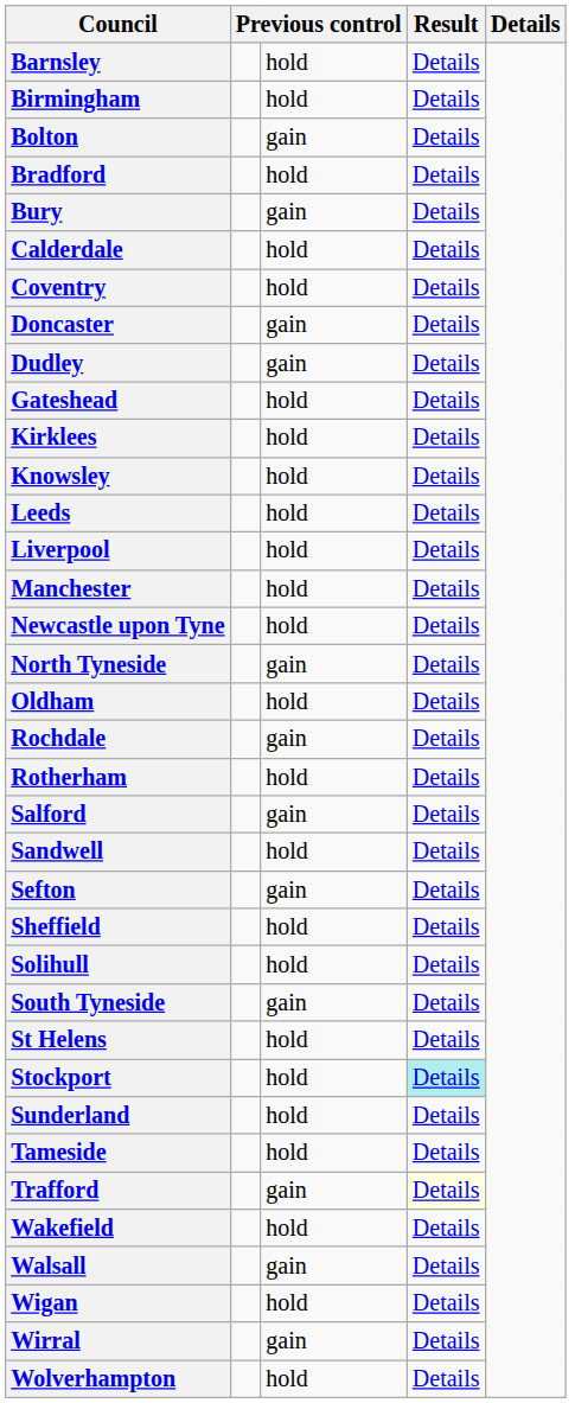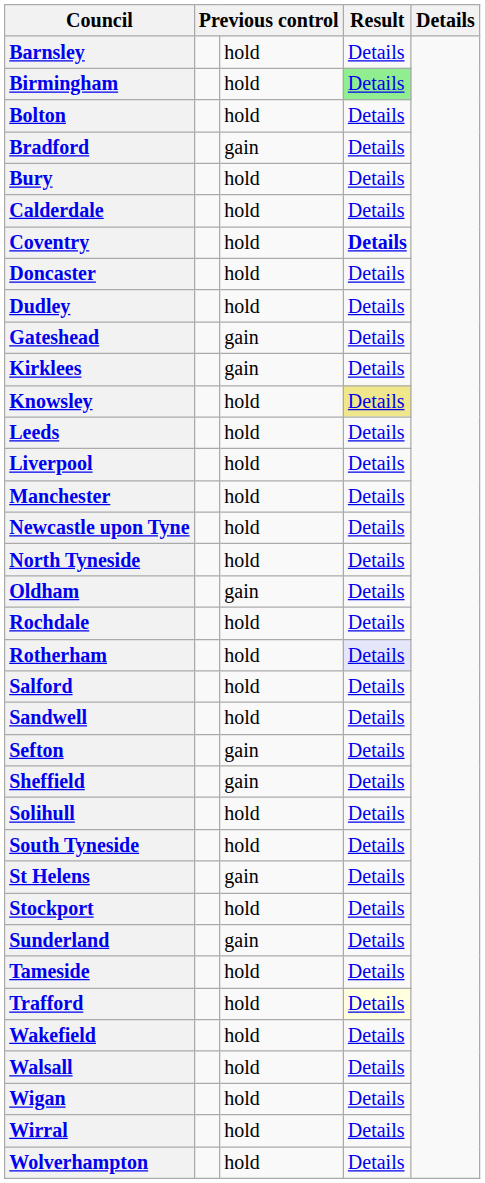 <table class="wikitable sortable" border="1">
 <tr>
 <th scope="col">Council</th>
 <th colspan=2>Previous control</th>
 <th colspan=2>Result</th>
 <th class="unsortable" scope="col">Details</th>
 </tr>
 <tr>
 <th scope="row" style="text-align: left;"><a href='#'>Barnsley</a></th>
 <td></td>
 <td> hold</td>
 <td><a href='#'>Details</a></td>
 </tr>
 <tr>
 <th scope="row" style="text-align: left;"><a href='#'>Birmingham</a></th>
 <td></td>
 <td> hold</td>
+<td style="background: lightgreen;"><a href='#'>Details</a></td>
+</tr>
+<tr>
+<th scope="row" style="text-align: left;"><a href='#'>Bolton</a></th>
+<td></td>
+<td> hold</td>
 <td><a href='#'>Details</a></td>
 </tr>
 <tr>
-<th scope="row" style="text-align: left;"><a href='#'>Bolton</a></th>
+<th scope="row" style="text-align: left;"><a href='#'>Bradford</a></th>
 <td></td>
 <td> gain</td>
 <td><a href='#'>Details</a></td>
 </tr>
 <tr>
-<th scope="row" style="text-align: left;"><a href='#'>Bradford</a></th>
+<th scope="row" style="text-align: left;"><a href='#'>Bury</a></th>
 <td></td>
 <td> hold</td>
-<td><a href='#'>Details</a></td>
-</tr>
-<tr>
-<th scope="row" style="text-align: left;"><a href='#'>Bury</a></th>
-<td></td>
-<td> gain</td>
 <td><a href='#'>Details</a></td>
 </tr>
 <tr>
 <th scope="row" style="text-align: left;"><a href='#'>Calderdale</a></th>
 <td></td>
 <td> hold</td>
 <td><a href='#'>Details</a></td>
 </tr>
 <tr>
 <th scope="row" style="text-align: left;"><a href='#'>Coventry</a></th>
 <td></td>
 <td> hold</td>
+<td><strong><a href='#'>Details</a></strong></td>
+</tr>
+<tr>
+<th scope="row" style="text-align: left;"><a href='#'>Doncaster</a></th>
+<td></td>
+<td> hold</td>
 <td><a href='#'>Details</a></td>
 </tr>
 <tr>
-<th scope="row" style="text-align: left;"><a href='#'>Doncaster</a></th>
+<th scope="row" style="text-align: left;"><a href='#'>Dudley</a></th>
+<td></td>
+<td> hold</td>
+<td><a href='#'>Details</a></td>
+</tr>
+<tr>
+<th scope="row" style="text-align: left;"><a href='#'>Gateshead</a></th>
 <td></td>
 <td> gain</td>
 <td><a href='#'>Details</a></td>
 </tr>
 <tr>
-<th scope="row" style="text-align: left;"><a href='#'>Dudley</a></th>
+<th scope="row" style="text-align: left;"><a href='#'>Kirklees</a></th>
 <td></td>
 <td> gain</td>
-<td><a href='#'>Details</a></td>
-</tr>
-<tr>
-<th scope="row" style="text-align: left;"><a href='#'>Gateshead</a></th>
-<td></td>
-<td> hold</td>
-<td><a href='#'>Details</a></td>
-</tr>
-<tr>
-<th scope="row" style="text-align: left;"><a href='#'>Kirklees</a></th>
-<td></td>
-<td> hold</td>
 <td><a href='#'>Details</a></td>
 </tr>
 <tr>
 <th scope="row" style="text-align: left;"><a href='#'>Knowsley</a></th>
 <td></td>
 <td> hold</td>
-<td><a href='#'>Details</a></td>
+<td style="background: khaki;"><a href='#'>Details</a></td>
 </tr>
 <tr>
 <th scope="row" style="text-align: left;"><a href='#'>Leeds</a></th>
 <td></td>
 <td> hold</td>
 <td><a href='#'>Details</a></td>
 </tr>
 <tr>
 <th scope="row" style="text-align: left;"><a href='#'>Liverpool</a></th>
 <td></td>
 <td> hold</td>
 <td><a href='#'>Details</a></td>
 </tr>
 <tr>
 <th scope="row" style="text-align: left;"><a href='#'>Manchester</a></th>
 <td></td>
 <td> hold</td>
 <td><a href='#'>Details</a></td>
 </tr>
 <tr>
 <th scope="row" style="text-align: left;"><a href='#'>Newcastle upon Tyne</a></th>
 <td></td>
 <td> hold</td>
 <td><a href='#'>Details</a></td>
 </tr>
 <tr>
 <th scope="row" style="text-align: left;"><a href='#'>North Tyneside</a></th>
 <td></td>
-<td> gain</td>
+<td> hold</td>
 <td><a href='#'>Details</a></td>
 </tr>
 <tr>
 <th scope="row" style="text-align: left;"><a href='#'>Oldham</a></th>
 <td></td>
-<td> hold</td>
+<td> gain</td>
 <td><a href='#'>Details</a></td>
 </tr>
 <tr>
 <th scope="row" style="text-align: left;"><a href='#'>Rochdale</a></th>
 <td></td>
-<td> gain</td>
+<td> hold</td>
 <td><a href='#'>Details</a></td>
 </tr>
 <tr>
 <th scope="row" style="text-align: left;"><a href='#'>Rotherham</a></th>
 <td></td>
 <td> hold</td>
-<td><a href='#'>Details</a></td>
+<td style="background: lavender;"><a href='#'>Details</a></td>
 </tr>
 <tr>
 <th scope="row" style="text-align: left;"><a href='#'>Salford</a></th>
 <td></td>
-<td> gain</td>
+<td> hold</td>
 <td><a href='#'>Details</a></td>
 </tr>
 <tr>
 <th scope="row" style="text-align: left;"><a href='#'>Sandwell</a></th>
 <td></td>
 <td> hold</td>
 <td><a href='#'>Details</a></td>
 </tr>
 <tr>
 <th scope="row" style="text-align: left;"><a href='#'>Sefton</a></th>
 <td></td>
 <td> gain</td>
 <td><a href='#'>Details</a></td>
 </tr>
 <tr>
 <th scope="row" style="text-align: left;"><a href='#'>Sheffield</a></th>
 <td></td>
-<td> hold</td>
+<td> gain</td>
 <td><a href='#'>Details</a></td>
 </tr>
 <tr>
 <th scope="row" style="text-align: left;"><a href='#'>Solihull</a></th>
 <td></td>
 <td> hold</td>
 <td><a href='#'>Details</a></td>
 </tr>
 <tr>
 <th scope="row" style="text-align: left;"><a href='#'>South Tyneside</a></th>
 <td></td>
-<td> gain</td>
+<td> hold</td>
 <td><a href='#'>Details</a></td>
 </tr>
 <tr>
 <th scope="row" style="text-align: left;"><a href='#'>St Helens</a></th>
 <td></td>
-<td> hold</td>
+<td> gain</td>
 <td><a href='#'>Details</a></td>
 </tr>
 <tr>
 <th scope="row" style="text-align: left;"><a href='#'>Stockport</a></th>
 <td></td>
 <td> hold</td>
-<td style="background: paleturquoise;"><a href='#'>Details</a></td>
+<td><a href='#'>Details</a></td>
 </tr>
 <tr>
 <th scope="row" style="text-align: left;"><a href='#'>Sunderland</a></th>
 <td></td>
-<td> hold</td>
+<td> gain</td>
 <td><a href='#'>Details</a></td>
 </tr>
 <tr>
 <th scope="row" style="text-align: left;"><a href='#'>Tameside</a></th>
 <td></td>
 <td> hold</td>
 <td><a href='#'>Details</a></td>
 </tr>
 <tr>
 <th scope="row" style="text-align: left;"><a href='#'>Trafford</a></th>
 <td></td>
-<td> gain</td>
+<td> hold</td>
 <td style="background: lightyellow;"><a href='#'>Details</a></td>
 </tr>
 <tr>
 <th scope="row" style="text-align: left;"><a href='#'>Wakefield</a></th>
 <td></td>
 <td> hold</td>
 <td><a href='#'>Details</a></td>
 </tr>
 <tr>
 <th scope="row" style="text-align: left;"><a href='#'>Walsall</a></th>
 <td></td>
-<td> gain</td>
+<td> hold</td>
 <td><a href='#'>Details</a></td>
 </tr>
 <tr>
 <th scope="row" style="text-align: left;"><a href='#'>Wigan</a></th>
 <td></td>
 <td> hold</td>
 <td><a href='#'>Details</a></td>
 </tr>
 <tr>
 <th scope="row" style="text-align: left;"><a href='#'>Wirral</a></th>
 <td></td>
-<td> gain</td>
+<td> hold</td>
 <td><a href='#'>Details</a></td>
 </tr>
 <tr>
 <th scope="row" style="text-align: left;"><a href='#'>Wolverhampton</a></th>
 <td></td>
 <td> hold</td>
 <td><a href='#'>Details</a></td>
 </tr>
 </table>
